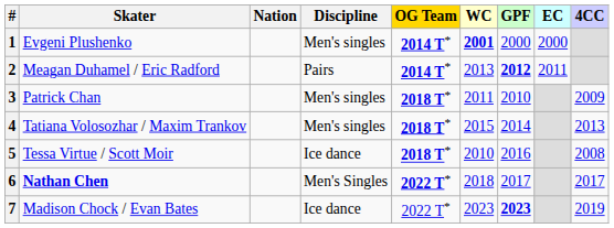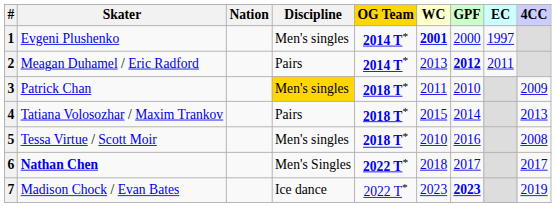 <table class="wikitable sortable" style="text-align: center;">
 <tr>
 <th>#</th>
 <th>Skater</th>
 <th>Nation</th>
 <th>Discipline</th>
 <th style="background-color: gold;">OG Team</th>
 <th style="background-color: #ffc;">WC</th>
 <th style="background-color: #cfc;">GPF</th>
 <th style="background-color: #cff;">EC</th>
 <th style="background-color: #ccf;">4CC</th>
 </tr>
 <tr>
 <th>1</th>
 <td style="text-align: left;"><a href='#'>Evgeni Plushenko</a></td>
 <td></td>
 <td style="text-align: left;">Men's singles</td>
 <td><strong><a href='#'>2014 T</a></strong><sup>*</sup></td>
 <td><strong><a href='#'>2001</a></strong></td>
 <td><a href='#'>2000</a></td>
-<td><a href='#'>2000</a></td>
+<td><a href='#'>1997</a></td>
 <td style="background-color: #ddd;"></td>
 </tr>
 <tr>
 <th>2</th>
 <td style="text-align: left;"><a href='#'>Meagan Duhamel</a> / <a href='#'>Eric Radford</a></td>
 <td></td>
 <td style="text-align: left;">Pairs</td>
 <td><strong><a href='#'>2014 T</a></strong><sup>*</sup></td>
 <td><a href='#'>2013</a></td>
 <td><strong><a href='#'>2012</a></strong></td>
 <td><a href='#'>2011</a></td>
 <td style="background-color: #ddd;"></td>
 </tr>
 <tr>
 <th>3</th>
 <td style="text-align: left;"><a href='#'>Patrick Chan</a></td>
 <td></td>
-<td style="text-align: left;">Men's singles</td>
+<td style="background: gold; text-align: left;">Men's singles</td>
 <td><strong><a href='#'>2018 T</a></strong><sup>*</sup></td>
 <td><a href='#'>2011</a></td>
 <td><a href='#'>2010</a></td>
 <td style="background-color: #ddd;"></td>
 <td><a href='#'>2009</a></td>
 </tr>
 <tr>
 <th>4</th>
 <td style="text-align: left;"><a href='#'>Tatiana Volosozhar</a> / <a href='#'>Maxim Trankov</a></td>
 <td></td>
-<td style="text-align: left;">Men's singles</td>
+<td style="text-align: left;">Pairs</td>
 <td><strong><a href='#'>2018 T</a></strong><sup>*</sup></td>
 <td><a href='#'>2015</a></td>
 <td><a href='#'>2014</a></td>
 <td style="background-color: #ddd;"></td>
 <td><a href='#'>2013</a></td>
 </tr>
 <tr>
 <th>5</th>
 <td style="text-align: left;"><a href='#'>Tessa Virtue</a> / <a href='#'>Scott Moir</a></td>
 <td></td>
-<td style="text-align: left;">Ice dance</td>
+<td style="text-align: left;">Men's singles</td>
 <td><strong><a href='#'>2018 T</a></strong><sup>*</sup></td>
 <td><a href='#'>2010</a></td>
 <td><a href='#'>2016</a></td>
 <td style="background-color: #ddd;"></td>
 <td><a href='#'>2008</a></td>
 </tr>
 <tr>
 <th>6</th>
 <td style="text-align: left;"><strong><a href='#'>Nathan Chen</a></strong></td>
 <td></td>
 <td style="text-align: left;">Men's Singles</td>
 <td><strong><a href='#'>2022 T</a></strong><sup>*</sup></td>
 <td><a href='#'>2018</a></td>
 <td><a href='#'>2017</a></td>
 <td style="background-color: #ddd;"></td>
 <td><a href='#'>2017</a></td>
 </tr>
 <tr>
 <th>7</th>
 <td style="text-align: left;"><a href='#'>Madison Chock</a> / <a href='#'>Evan Bates</a></td>
 <td></td>
 <td style="text-align:left;">Ice dance</td>
 <td><a href='#'>2022 T</a><sup>*</sup></td>
 <td><a href='#'>2023</a></td>
 <td><a href='#'><strong>2023</strong></a></td>
 <td style="background-color: #ddd;"></td>
 <td><a href='#'>2019</a></td>
 </tr>
 </table>
